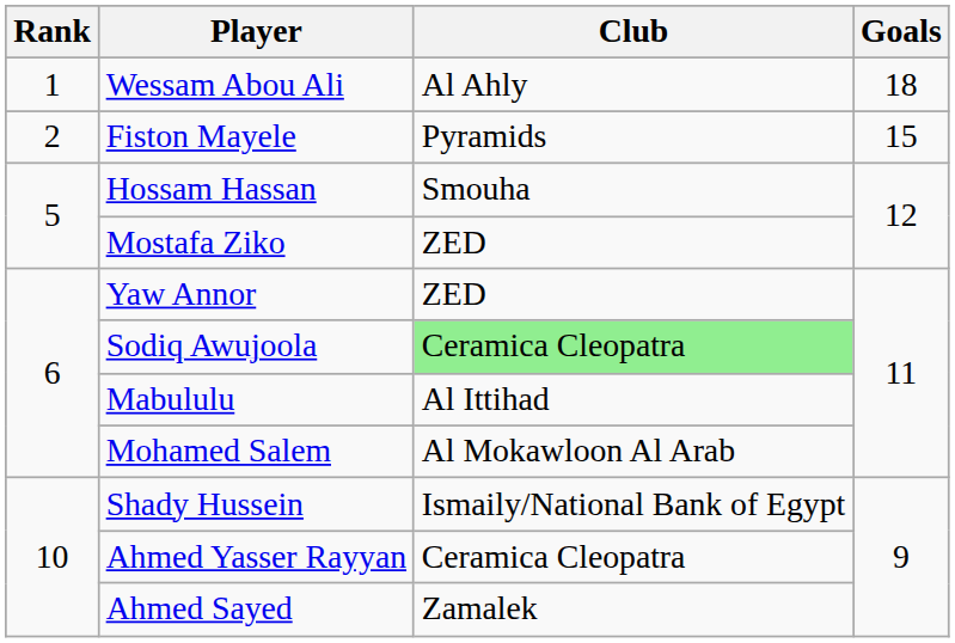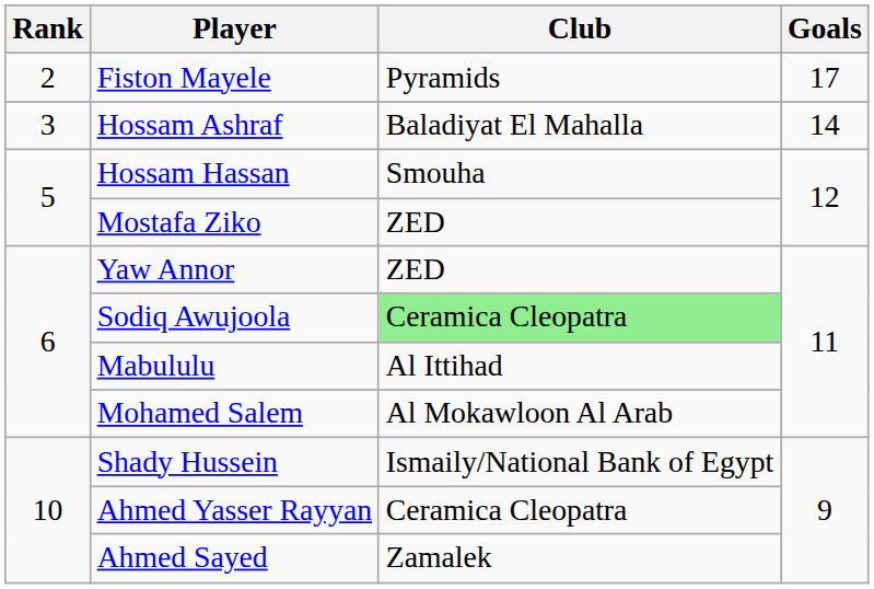 <table class="wikitable" style="text-align:center">
 <tr>
 <th>Rank</th>
 <th>Player</th>
 <th>Club</th>
 <th>Goals</th>
 </tr>
 <tr>
-<td>1</td>
-<td align=left> <a href='#'>Wessam Abou Ali</a></td>
-<td align=left>Al Ahly</td>
-<td>18</td>
-</tr>
-<tr>
 <td>2</td>
 <td align=left> <a href='#'>Fiston Mayele</a></td>
 <td align=left>Pyramids</td>
-<td>15</td>
+<td>17</td>
+</tr>
+<tr>
+<td>3</td>
+<td align=left> <a href='#'>Hossam Ashraf</a></td>
+<td align=left>Baladiyat El Mahalla</td>
+<td>14</td>
 </tr>
 <tr>
 <td rowspan=2>5</td>
 <td align=left> <a href='#'>Hossam Hassan</a></td>
 <td align=left>Smouha</td>
 <td rowspan=2>12</td>
 </tr>
 <tr>
 <td align=left> <a href='#'>Mostafa Ziko</a></td>
 <td align=left>ZED</td>
 </tr>
 <tr>
 <td rowspan=4>6</td>
 <td align=left> <a href='#'>Yaw Annor</a></td>
 <td align=left>ZED</td>
 <td rowspan=4>11</td>
 </tr>
 <tr>
 <td align=left> <a href='#'>Sodiq Awujoola</a></td>
 <td align=left style="background: lightgreen;">Ceramica Cleopatra</td>
 </tr>
 <tr>
 <td align=left> <a href='#'>Mabululu</a></td>
 <td align=left>Al Ittihad</td>
 </tr>
 <tr>
 <td align=left> <a href='#'>Mohamed Salem</a></td>
 <td align=left>Al Mokawloon Al Arab</td>
 </tr>
 <tr>
 <td rowspan=3>10</td>
 <td align=left> <a href='#'>Shady Hussein</a></td>
 <td align=left>Ismaily/National Bank of Egypt</td>
 <td rowspan=3>9</td>
 </tr>
 <tr>
 <td align=left> <a href='#'>Ahmed Yasser Rayyan</a></td>
 <td align=left>Ceramica Cleopatra</td>
 </tr>
 <tr>
 <td align=left> <a href='#'>Ahmed Sayed</a></td>
 <td align=left>Zamalek</td>
 </tr>
 </table>
